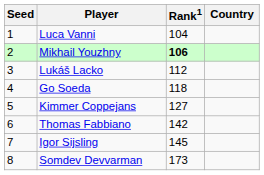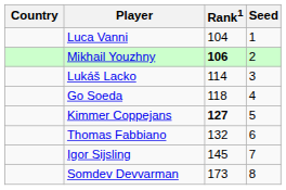 <table class="sortable wikitable">
 <tr>
-<th>Seed</th>
+<th width="70">Country</th>
 <th width="175">Player</th>
 <th>Rank<sup>1</sup></th>
-<th width="70">Country</th>
+<th>Seed</th>
 </tr>
 <tr>
-<td>1</td>
+<td></td>
 <td><a href='#'>Luca Vanni</a></td>
 <td>104</td>
-<td></td>
+<td>1</td>
 </tr>
 <tr style="background:#cfc;">
-<td>2</td>
+<td></td>
 <td><a href='#'>Mikhail Youzhny</a></td>
 <td><strong>106</strong></td>
-<td></td>
+<td>2</td>
 </tr>
 <tr>
+<td></td>
+<td><a href='#'>Lukáš Lacko</a></td>
+<td>114</td>
 <td>3</td>
-<td><a href='#'>Lukáš Lacko</a></td>
-<td>112</td>
-<td></td>
 </tr>
 <tr>
-<td>4</td>
+<td></td>
 <td><a href='#'>Go Soeda</a></td>
 <td>118</td>
-<td></td>
+<td>4</td>
 </tr>
 <tr>
+<td></td>
+<td><a href='#'>Kimmer Coppejans</a></td>
+<td><strong>127</strong></td>
 <td>5</td>
-<td><a href='#'>Kimmer Coppejans</a></td>
-<td>127</td>
-<td></td>
 </tr>
 <tr>
+<td></td>
+<td><a href='#'>Thomas Fabbiano</a></td>
+<td>132</td>
 <td>6</td>
-<td><a href='#'>Thomas Fabbiano</a></td>
-<td>142</td>
-<td></td>
 </tr>
 <tr>
-<td>7</td>
+<td></td>
 <td><a href='#'>Igor Sijsling</a></td>
 <td>145</td>
-<td></td>
+<td>7</td>
 </tr>
 <tr>
-<td>8</td>
+<td></td>
 <td><a href='#'>Somdev Devvarman</a></td>
 <td>173</td>
-<td></td>
+<td>8</td>
 </tr>
 </table>
